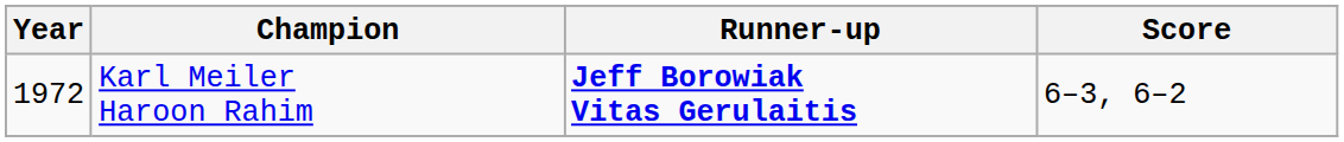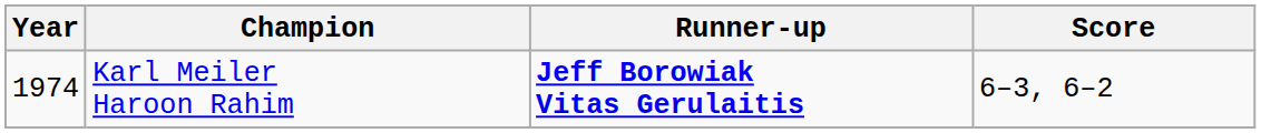 <table class="wikitable">
 <tr>
 <th>Year</th>
 <th width="200">Champion</th>
 <th width="200">Runner-up</th>
 <th width="125">Score</th>
 </tr>
 <tr>
-<td>1972</td>
+<td>1974</td>
 <td> <a href='#'>Karl Meiler</a><br> <a href='#'>Haroon Rahim</a></td>
 <td><strong> <a href='#'>Jeff Borowiak</a><br> <a href='#'>Vitas Gerulaitis</a></strong></td>
 <td>6–3, 6–2</td>
 </tr>
 </table>
